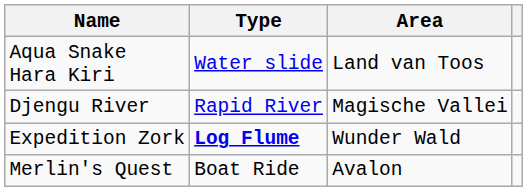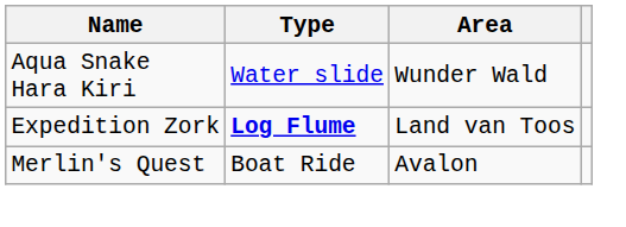 <table class="wikitable sortable">
 <tr>
 <th>Name</th>
 <th>Type</th>
 <th>Area</th>
 <th></th>
 </tr>
 <tr>
 <td>Aqua Snake<br>Hara Kiri</td>
 <td><a href='#'>Water slide</a></td>
-<td>Land van Toos</td>
-<td></td>
-</tr>
-<tr>
-<td>Djengu River</td>
-<td><a href='#'>Rapid River</a></td>
-<td>Magische Vallei</td>
+<td>Wunder Wald</td>
 <td></td>
 </tr>
 <tr>
 <td>Expedition Zork</td>
 <td><strong><a href='#'>Log Flume</a></strong></td>
-<td>Wunder Wald</td>
+<td>Land van Toos</td>
 <td></td>
 </tr>
 <tr>
 <td>Merlin's Quest</td>
 <td>Boat Ride</td>
 <td>Avalon</td>
 <td></td>
 </tr>
 </table>
